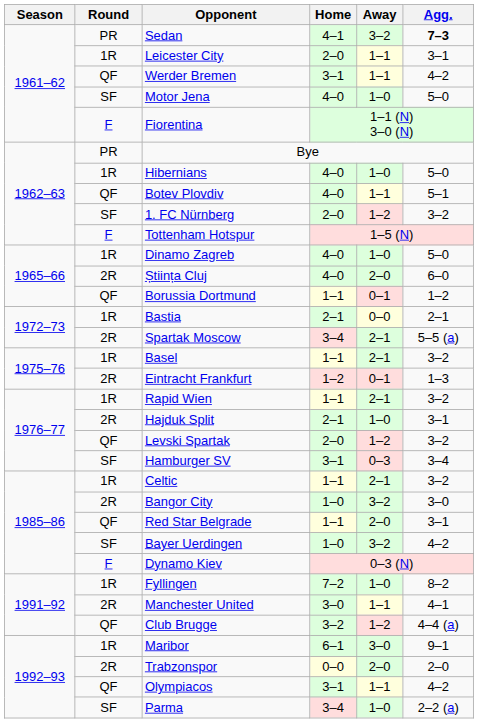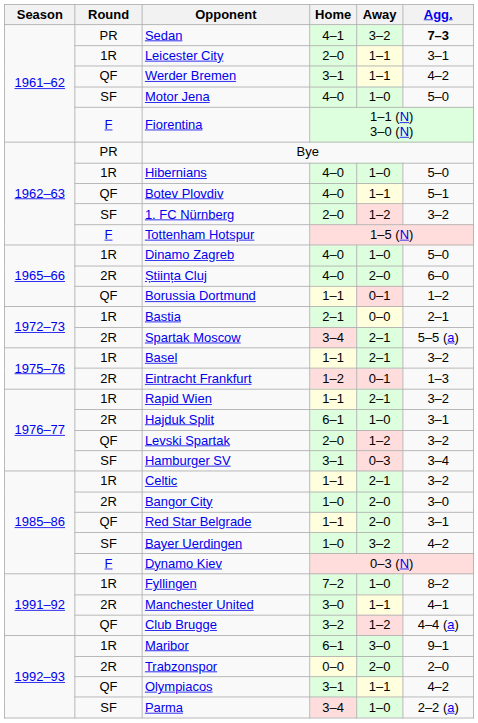 <table class="wikitable sortable" style="font-size:100%; text-align: center;">
 <tr>
 <th width="80">Season</th>
 <th width="75">Round</th>
 <th width="200">Opponent</th>
 <th width="50">Home</th>
 <th width="50">Away</th>
 <th width="80"><a href='#'>Agg.</a></th>
 </tr>
 <tr>
 <td rowspan=5><a href='#'>1961–62</a></td>
 <td>PR</td>
 <td align=left> <a href='#'>Sedan</a></td>
 <td bgcolor="#ddffdd">4–1</td>
 <td bgcolor="#ddffdd">3–2</td>
 <td><strong>7–3</strong></td>
 </tr>
 <tr>
 <td>1R</td>
 <td align=left> <a href='#'>Leicester City</a></td>
 <td bgcolor="#ddffdd">2–0</td>
 <td bgcolor="#ffffdd">1–1</td>
 <td>3–1</td>
 </tr>
 <tr>
 <td>QF</td>
 <td align=left> <a href='#'>Werder Bremen</a></td>
 <td bgcolor="#ddffdd">3–1</td>
 <td bgcolor="#ffffdd">1–1</td>
 <td>4–2</td>
 </tr>
 <tr>
 <td>SF</td>
 <td align=left> <a href='#'>Motor Jena</a></td>
 <td bgcolor="#ddffdd">4–0</td>
 <td bgcolor="#ddffdd">1–0</td>
 <td>5–0</td>
 </tr>
 <tr>
 <td><a href='#'>F</a></td>
 <td align=left> <a href='#'>Fiorentina</a></td>
 <td colspan=3 bgcolor="#ddffdd">1–1 (<a href='#'>N</a>)<br>3–0 (<a href='#'>N</a>)</td>
 </tr>
 <tr>
 <td rowspan=5><a href='#'>1962–63</a></td>
 <td>PR</td>
 <td colspan=4>Bye</td>
 </tr>
 <tr>
 <td>1R</td>
 <td align=left> <a href='#'>Hibernians</a></td>
 <td bgcolor="#ddffdd">4–0</td>
 <td bgcolor="#ddffdd">1–0</td>
 <td>5–0</td>
 </tr>
 <tr>
 <td>QF</td>
 <td align=left> <a href='#'>Botev Plovdiv</a></td>
 <td bgcolor="#ddffdd">4–0</td>
 <td bgcolor="#ffffdd">1–1</td>
 <td>5–1</td>
 </tr>
 <tr>
 <td>SF</td>
 <td align=left> <a href='#'>1. FC Nürnberg</a></td>
 <td bgcolor="#ddffdd">2–0</td>
 <td bgcolor="#ffdddd">1–2</td>
 <td>3–2</td>
 </tr>
 <tr>
 <td><a href='#'>F</a></td>
 <td align=left> <a href='#'>Tottenham Hotspur</a></td>
 <td colspan=3 bgcolor="#ffdddd">1–5 (<a href='#'>N</a>)</td>
 </tr>
 <tr>
 <td rowspan=3><a href='#'>1965–66</a></td>
 <td>1R</td>
 <td align=left> <a href='#'>Dinamo Zagreb</a></td>
 <td bgcolor="#ddffdd">4–0</td>
 <td bgcolor="#ddffdd">1–0</td>
 <td>5–0</td>
 </tr>
 <tr>
 <td>2R</td>
 <td align=left> <a href='#'>Știința Cluj</a></td>
 <td bgcolor="#ddffdd">4–0</td>
 <td bgcolor="#ddffdd">2–0</td>
 <td>6–0</td>
 </tr>
 <tr>
 <td>QF</td>
 <td align=left> <a href='#'>Borussia Dortmund</a></td>
 <td bgcolor="#ffffdd">1–1</td>
 <td bgcolor="#ffdddd">0–1</td>
 <td>1–2</td>
 </tr>
 <tr>
 <td rowspan=2><a href='#'>1972–73</a></td>
 <td>1R</td>
 <td align=left> <a href='#'>Bastia</a></td>
 <td bgcolor="#ddffdd">2–1</td>
 <td bgcolor="#ffffdd">0–0</td>
 <td>2–1</td>
 </tr>
 <tr>
 <td>2R</td>
 <td align=left> <a href='#'>Spartak Moscow</a></td>
 <td bgcolor="#ffdddd">3–4</td>
 <td bgcolor="#ddffdd">2–1</td>
 <td>5–5 (<a href='#'>a</a>)</td>
 </tr>
 <tr>
 <td rowspan=2><a href='#'>1975–76</a></td>
 <td>1R</td>
 <td align=left> <a href='#'>Basel</a></td>
 <td bgcolor="#ffffdd">1–1</td>
 <td bgcolor="#ddffdd">2–1</td>
 <td>3–2</td>
 </tr>
 <tr>
 <td>2R</td>
 <td align=left> <a href='#'>Eintracht Frankfurt</a></td>
 <td bgcolor="#ffdddd">1–2</td>
 <td bgcolor="#ffdddd">0–1</td>
 <td>1–3</td>
 </tr>
 <tr>
 <td rowspan=4><a href='#'>1976–77</a></td>
 <td>1R</td>
 <td align=left> <a href='#'>Rapid Wien</a></td>
 <td bgcolor="#ffffdd">1–1</td>
 <td bgcolor="#ddffdd">2–1</td>
 <td>3–2</td>
 </tr>
 <tr>
 <td>2R</td>
 <td align=left> <a href='#'>Hajduk Split</a></td>
-<td bgcolor="#ddffdd">2–1</td>
+<td bgcolor="#ddffdd">6–1</td>
 <td bgcolor="#ddffdd">1–0</td>
 <td>3–1</td>
 </tr>
 <tr>
 <td>QF</td>
 <td align=left> <a href='#'>Levski Spartak</a></td>
 <td bgcolor="#ddffdd">2–0</td>
 <td bgcolor="#ffdddd">1–2</td>
 <td>3–2</td>
 </tr>
 <tr>
 <td>SF</td>
 <td align=left> <a href='#'>Hamburger SV</a></td>
 <td bgcolor="#ddffdd">3–1</td>
 <td bgcolor="#ffdddd">0–3</td>
 <td>3–4</td>
 </tr>
 <tr>
 <td rowspan=5><a href='#'>1985–86</a></td>
 <td>1R</td>
 <td align=left> <a href='#'>Celtic</a></td>
 <td bgcolor="#ffffdd">1–1</td>
 <td bgcolor="#ddffdd">2–1</td>
 <td>3–2</td>
 </tr>
 <tr>
 <td>2R</td>
 <td align=left> <a href='#'>Bangor City</a></td>
 <td bgcolor="#ddffdd">1–0</td>
-<td bgcolor="#ddffdd">3–2</td>
+<td bgcolor="#ddffdd">2–0</td>
 <td>3–0</td>
 </tr>
 <tr>
 <td>QF</td>
 <td align=left> <a href='#'>Red Star Belgrade</a></td>
 <td bgcolor="#ffffdd">1–1</td>
 <td bgcolor="#ddffdd">2–0</td>
 <td>3–1</td>
 </tr>
 <tr>
 <td>SF</td>
 <td align=left> <a href='#'>Bayer Uerdingen</a></td>
 <td bgcolor="#ddffdd">1–0</td>
 <td bgcolor="#ddffdd">3–2</td>
 <td>4–2</td>
 </tr>
 <tr>
 <td><a href='#'>F</a></td>
 <td align=left> <a href='#'>Dynamo Kiev</a></td>
 <td colspan=3 bgcolor="#ffdddd">0–3 (<a href='#'>N</a>)</td>
 </tr>
 <tr>
 <td rowspan=3><a href='#'>1991–92</a></td>
 <td>1R</td>
 <td align=left> <a href='#'>Fyllingen</a></td>
 <td bgcolor="#ddffdd">7–2</td>
 <td bgcolor="#ddffdd">1–0</td>
 <td>8–2</td>
 </tr>
 <tr>
 <td>2R</td>
 <td align=left> <a href='#'>Manchester United</a></td>
 <td bgcolor="#ddffdd">3–0</td>
 <td bgcolor="#ffffdd">1–1</td>
 <td>4–1</td>
 </tr>
 <tr>
 <td>QF</td>
 <td align=left> <a href='#'>Club Brugge</a></td>
 <td bgcolor="#ddffdd">3–2</td>
 <td bgcolor="#ffdddd">1–2</td>
 <td>4–4 (<a href='#'>a</a>)</td>
 </tr>
 <tr>
 <td rowspan=4><a href='#'>1992–93</a></td>
 <td>1R</td>
 <td align=left> <a href='#'>Maribor</a></td>
 <td bgcolor="#ddffdd">6–1</td>
 <td bgcolor="#ddffdd">3–0</td>
 <td>9–1</td>
 </tr>
 <tr>
 <td>2R</td>
 <td align=left> <a href='#'>Trabzonspor</a></td>
 <td bgcolor="#ffffdd">0–0</td>
 <td bgcolor="#ddffdd">2–0</td>
 <td>2–0</td>
 </tr>
 <tr>
 <td>QF</td>
 <td align=left> <a href='#'>Olympiacos</a></td>
 <td bgcolor="#ddffdd">3–1</td>
 <td bgcolor="#ffffdd">1–1</td>
 <td>4–2</td>
 </tr>
 <tr>
 <td>SF</td>
 <td align=left> <a href='#'>Parma</a></td>
 <td bgcolor="#ffdddd">3–4</td>
 <td bgcolor="#ddffdd">1–0</td>
 <td>2–2 (<a href='#'>a</a>)</td>
 </tr>
 </table>
